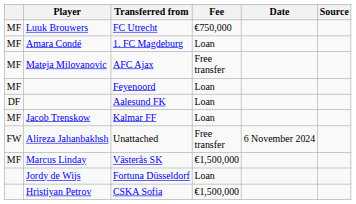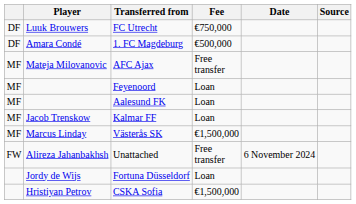 <table class="wikitable plainrowheaders sortable">
 <tr>
 <th></th>
 <th scope="col">Player</th>
 <th>Transferred from</th>
 <th style="width: 65px;">Fee</th>
 <th scope="col">Date</th>
 <th scope="col">Source</th>
 </tr>
 <tr>
-<td align="center">MF</td>
+<td align="center">DF</td>
 <td> <a href='#'>Luuk Brouwers</a></td>
 <td> <a href='#'>FC Utrecht</a></td>
 <td>€750,000</td>
 <td></td>
 <td></td>
 </tr>
 <tr>
-<td align="center">MF</td>
+<td align="center">DF</td>
 <td> <a href='#'>Amara Condé</a></td>
 <td> <a href='#'>1. FC Magdeburg</a></td>
-<td>Loan</td>
+<td>€500,000</td>
 <td></td>
 <td></td>
 </tr>
 <tr>
 <td align="center">MF</td>
 <td> <a href='#'>Mateja Milovanovic</a></td>
 <td> <a href='#'>AFC Ajax</a></td>
 <td>Free transfer</td>
 <td></td>
 </tr>
 <tr>
 <td align="center">MF</td>
 <td></td>
 <td> <a href='#'>Feyenoord</a></td>
 <td>Loan</td>
 <td></td>
 <td></td>
 </tr>
 <tr>
-<td align="center">DF</td>
+<td align="center">MF</td>
 <td></td>
 <td> <a href='#'>Aalesund FK</a></td>
 <td>Loan</td>
 <td></td>
 <td></td>
 </tr>
 <tr>
 <td align="center">MF</td>
 <td> <a href='#'>Jacob Trenskow</a></td>
 <td> <a href='#'>Kalmar FF</a></td>
 <td>Loan</td>
 <td></td>
 <td></td>
 </tr>
 <tr>
+<td align="center">MF</td>
+<td> <a href='#'>Marcus Linday</a></td>
+<td> <a href='#'>Västerås SK</a></td>
+<td>€1,500,000</td>
+<td></td>
+<td></td>
+</tr>
+<tr>
 <td align="center">FW</td>
 <td> <a href='#'>Alireza Jahanbakhsh</a></td>
 <td>Unattached</td>
 <td>Free transfer</td>
 <td>6 November 2024</td>
-<td></td>
-</tr>
-<tr>
-<td align="center">MF</td>
-<td> <a href='#'>Marcus Linday</a></td>
-<td> <a href='#'>Västerås SK</a></td>
-<td>€1,500,000</td>
-<td></td>
 <td></td>
 </tr>
 <tr>
 <td align="center"></td>
 <td> <a href='#'>Jordy de Wijs</a></td>
 <td> <a href='#'>Fortuna Düsseldorf</a></td>
 <td>Loan</td>
 <td></td>
 <td></td>
 </tr>
 <tr>
 <td align="center"></td>
 <td> <a href='#'>Hristiyan Petrov</a></td>
 <td> <a href='#'>CSKA Sofia</a></td>
 <td>€1,500,000</td>
 <td></td>
 <td></td>
 </tr>
 </table>
